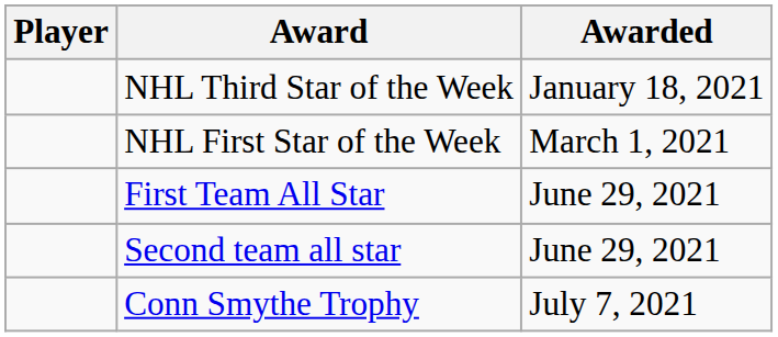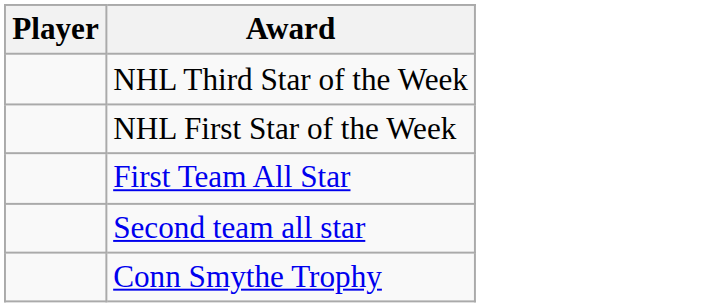 <table class="wikitable sortable">
 <tr>
 <th>Player</th>
 <th>Award</th>
-<th data-sort-type="date">Awarded</th>
 </tr>
 <tr>
 <td></td>
 <td>NHL Third Star of the Week</td>
-<td>January 18, 2021</td>
 </tr>
 <tr>
 <td></td>
 <td>NHL First Star of the Week</td>
-<td>March 1, 2021</td>
 </tr>
 <tr>
 <td></td>
 <td><a href='#'>First Team All Star</a></td>
-<td>June 29, 2021</td>
 </tr>
 <tr>
 <td></td>
 <td><a href='#'>Second team all star</a></td>
-<td>June 29, 2021</td>
 </tr>
 <tr>
 <td></td>
 <td><a href='#'>Conn Smythe Trophy</a></td>
-<td>July 7, 2021</td>
 </tr>
 </table>
